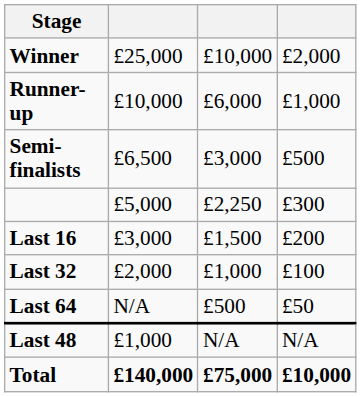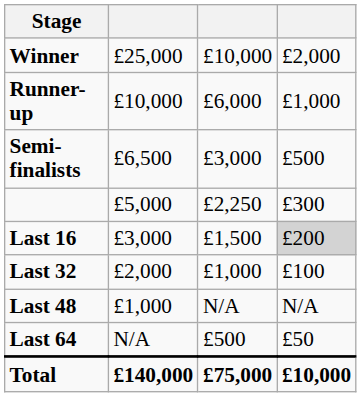 <table class="wikitable" style="width:30%; margin:0">
 <tr>
 <th>Stage</th>
 <th></th>
 <th></th>
 <th></th>
 </tr>
 <tr>
 <td><strong>Winner</strong></td>
 <td>£25,000</td>
 <td>£10,000</td>
 <td>£2,000</td>
 </tr>
 <tr>
 <td><strong>Runner-up</strong></td>
 <td>£10,000</td>
 <td>£6,000</td>
 <td>£1,000</td>
 </tr>
 <tr>
 <td><strong>Semi-finalists</strong></td>
 <td>£6,500</td>
 <td>£3,000</td>
 <td>£500</td>
 </tr>
 <tr>
 <td><strong></strong></td>
 <td>£5,000</td>
 <td>£2,250</td>
 <td>£300</td>
 </tr>
 <tr>
 <td><strong>Last 16</strong></td>
 <td>£3,000</td>
 <td>£1,500</td>
-<td>£200</td>
+<td style="background: lightgrey;">£200</td>
 </tr>
 <tr>
 <td><strong>Last 32</strong></td>
 <td>£2,000</td>
 <td>£1,000</td>
 <td>£100</td>
+</tr>
+<tr>
+<td><strong>Last 48</strong></td>
+<td>£1,000</td>
+<td>N/A</td>
+<td>N/A</td>
 </tr>
 <tr style="border-bottom:2px solid black;">
 <td><strong>Last 64</strong></td>
 <td>N/A</td>
 <td>£500</td>
 <td>£50</td>
 </tr>
 <tr>
-<td><strong>Last 48</strong></td>
-<td>£1,000</td>
-<td>N/A</td>
-<td>N/A</td>
-</tr>
-<tr>
 <td><strong>Total</strong></td>
 <td><strong>£140,000</strong></td>
 <td><strong>£75,000</strong></td>
 <td><strong>£10,000</strong></td>
 </tr>
 </table>
